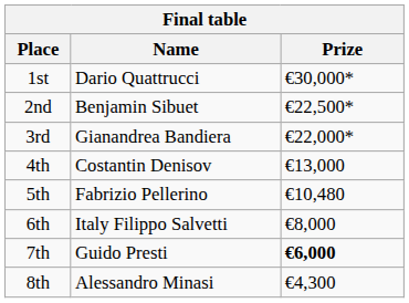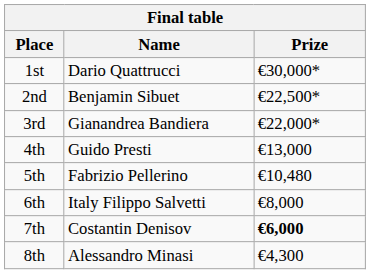 <table class="wikitable">
 <tr>
 <th colspan="3">Final table</th>
 </tr>
 <tr>
 <th style="width:50px;">Place</th>
 <th style="width:175px;">Name</th>
 <th style="width:100px;">Prize</th>
 </tr>
 <tr>
 <td style="text-align:center;">1st</td>
 <td> Dario Quattrucci</td>
 <td>€30,000*</td>
 </tr>
 <tr>
 <td style="text-align:center;">2nd</td>
 <td> Benjamin Sibuet</td>
 <td>€22,500*</td>
 </tr>
 <tr>
 <td style="text-align:center;">3rd</td>
 <td> Gianandrea Bandiera</td>
 <td>€22,000*</td>
 </tr>
 <tr>
 <td style="text-align:center;">4th</td>
-<td> Costantin Denisov</td>
+<td> Guido Presti</td>
 <td>€13,000</td>
 </tr>
 <tr>
 <td style="text-align:center;">5th</td>
 <td> Fabrizio Pellerino</td>
 <td>€10,480</td>
 </tr>
 <tr>
 <td style="text-align:center;">6th</td>
 <td> Italy	Filippo Salvetti</td>
 <td>€8,000</td>
 </tr>
 <tr>
 <td style="text-align:center;">7th</td>
-<td> Guido Presti</td>
+<td> Costantin Denisov</td>
 <td><strong>€6,000</strong></td>
 </tr>
 <tr>
 <td style="text-align:center;">8th</td>
 <td> Alessandro Minasi</td>
 <td>€4,300</td>
 </tr>
 </table>
